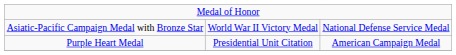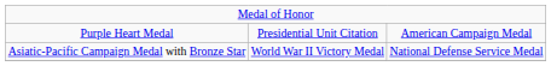 <table class="wikitable" style="margin:1em auto; text-align:center;">
 <tr>
 <td colspan="3"><a href='#'>Medal of Honor</a></td>
+</tr>
+<tr>
+<td><a href='#'>Purple Heart Medal</a></td>
+<td><a href='#'>Presidential Unit Citation</a></td>
+<td><a href='#'>American Campaign Medal</a></td>
 </tr>
 <tr>
 <td><a href='#'>Asiatic-Pacific Campaign Medal</a> with <a href='#'>Bronze Star</a></td>
 <td><a href='#'>World War II Victory Medal</a></td>
 <td><a href='#'>National Defense Service Medal</a></td>
 </tr>
 <tr>
-<td><a href='#'>Purple Heart Medal</a></td>
-<td><a href='#'>Presidential Unit Citation</a></td>
-<td><a href='#'>American Campaign Medal</a></td>
-</tr>
-<tr>
 </tr>
 </table>
